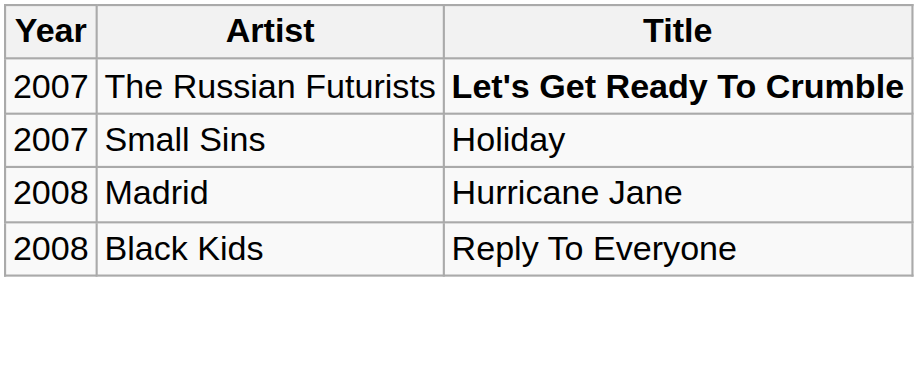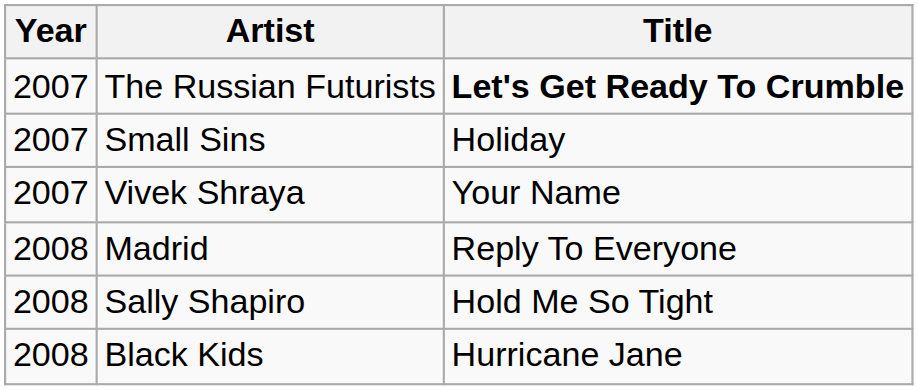 <table class="wikitable" border="1">
 <tr>
 <th>Year</th>
 <th>Artist</th>
 <th>Title</th>
 </tr>
 <tr>
 <td>2007</td>
 <td>The Russian Futurists</td>
 <td><strong>Let's Get Ready To Crumble</strong></td>
 </tr>
 <tr>
 <td>2007</td>
 <td>Small Sins</td>
 <td>Holiday</td>
 </tr>
 <tr>
+<td>2007</td>
+<td>Vivek Shraya</td>
+<td>Your Name</td>
+</tr>
+<tr>
 <td>2008</td>
 <td>Madrid</td>
-<td>Hurricane Jane</td>
+<td>Reply To Everyone</td>
+</tr>
+<tr>
+<td>2008</td>
+<td>Sally Shapiro</td>
+<td>Hold Me So Tight</td>
 </tr>
 <tr>
 <td>2008</td>
 <td>Black Kids</td>
-<td>Reply To Everyone</td>
+<td>Hurricane Jane</td>
 </tr>
 </table>
